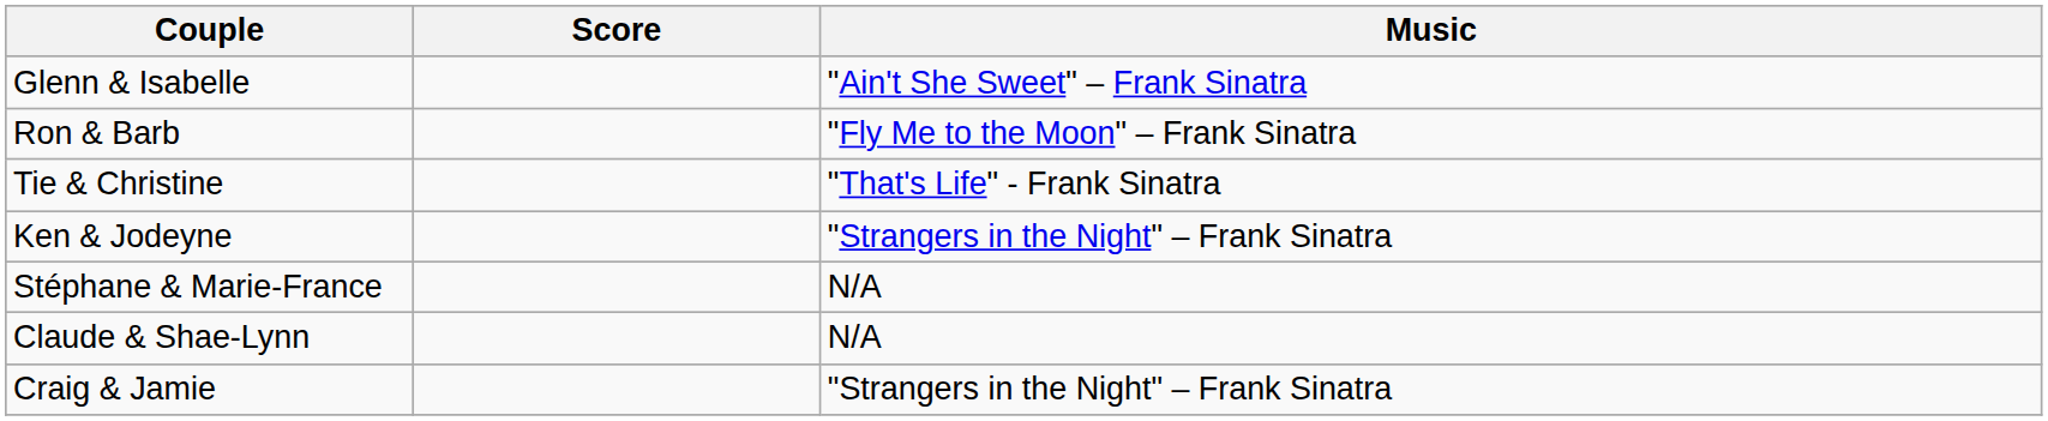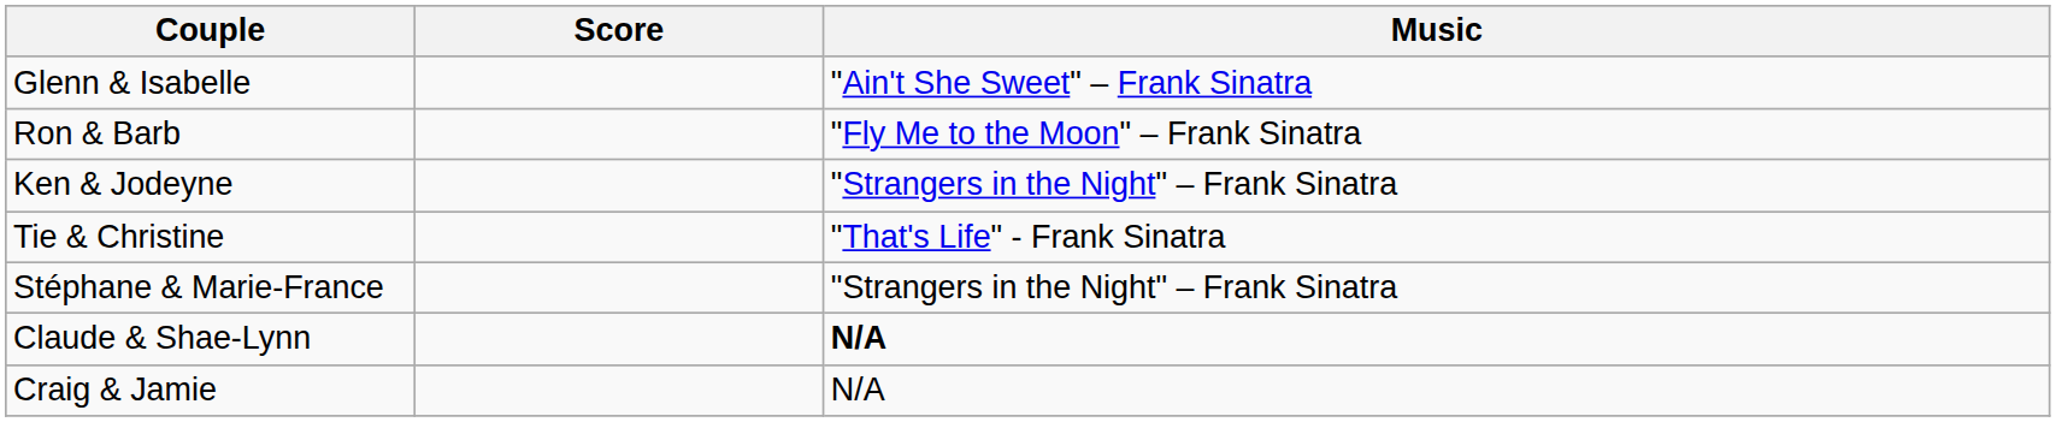 <table class="wikitable" style="width:80%;">
 <tr>
 <th style="width:20%;">Couple</th>
 <th style="width:20%;">Score</th>
 <th style="width:60%;">Music</th>
 </tr>
 <tr>
 <td>Glenn & Isabelle</td>
 <td></td>
 <td>"<a href='#'>Ain't She Sweet</a>" – <a href='#'>Frank Sinatra</a></td>
 </tr>
 <tr>
 <td>Ron & Barb</td>
 <td></td>
 <td>"<a href='#'>Fly Me to the Moon</a>" – Frank Sinatra</td>
 </tr>
 <tr>
+<td>Ken & Jodeyne</td>
+<td></td>
+<td>"<a href='#'>Strangers in the Night</a>" – Frank Sinatra</td>
+</tr>
+<tr>
 <td>Tie & Christine</td>
 <td></td>
 <td>"<a href='#'>That's Life</a>" - Frank Sinatra</td>
 </tr>
 <tr>
-<td>Ken & Jodeyne</td>
-<td></td>
-<td>"<a href='#'>Strangers in the Night</a>" – Frank Sinatra</td>
-</tr>
-<tr>
 <td>Stéphane & Marie-France</td>
 <td></td>
-<td>N/A</td>
+<td>"Strangers in the Night" – Frank Sinatra</td>
 </tr>
 <tr>
 <td>Claude & Shae-Lynn</td>
 <td></td>
-<td>N/A</td>
+<td><strong>N/A</strong></td>
 </tr>
 <tr>
 <td>Craig & Jamie</td>
 <td></td>
-<td>"Strangers in the Night" – Frank Sinatra</td>
+<td>N/A</td>
 </tr>
 </table>
